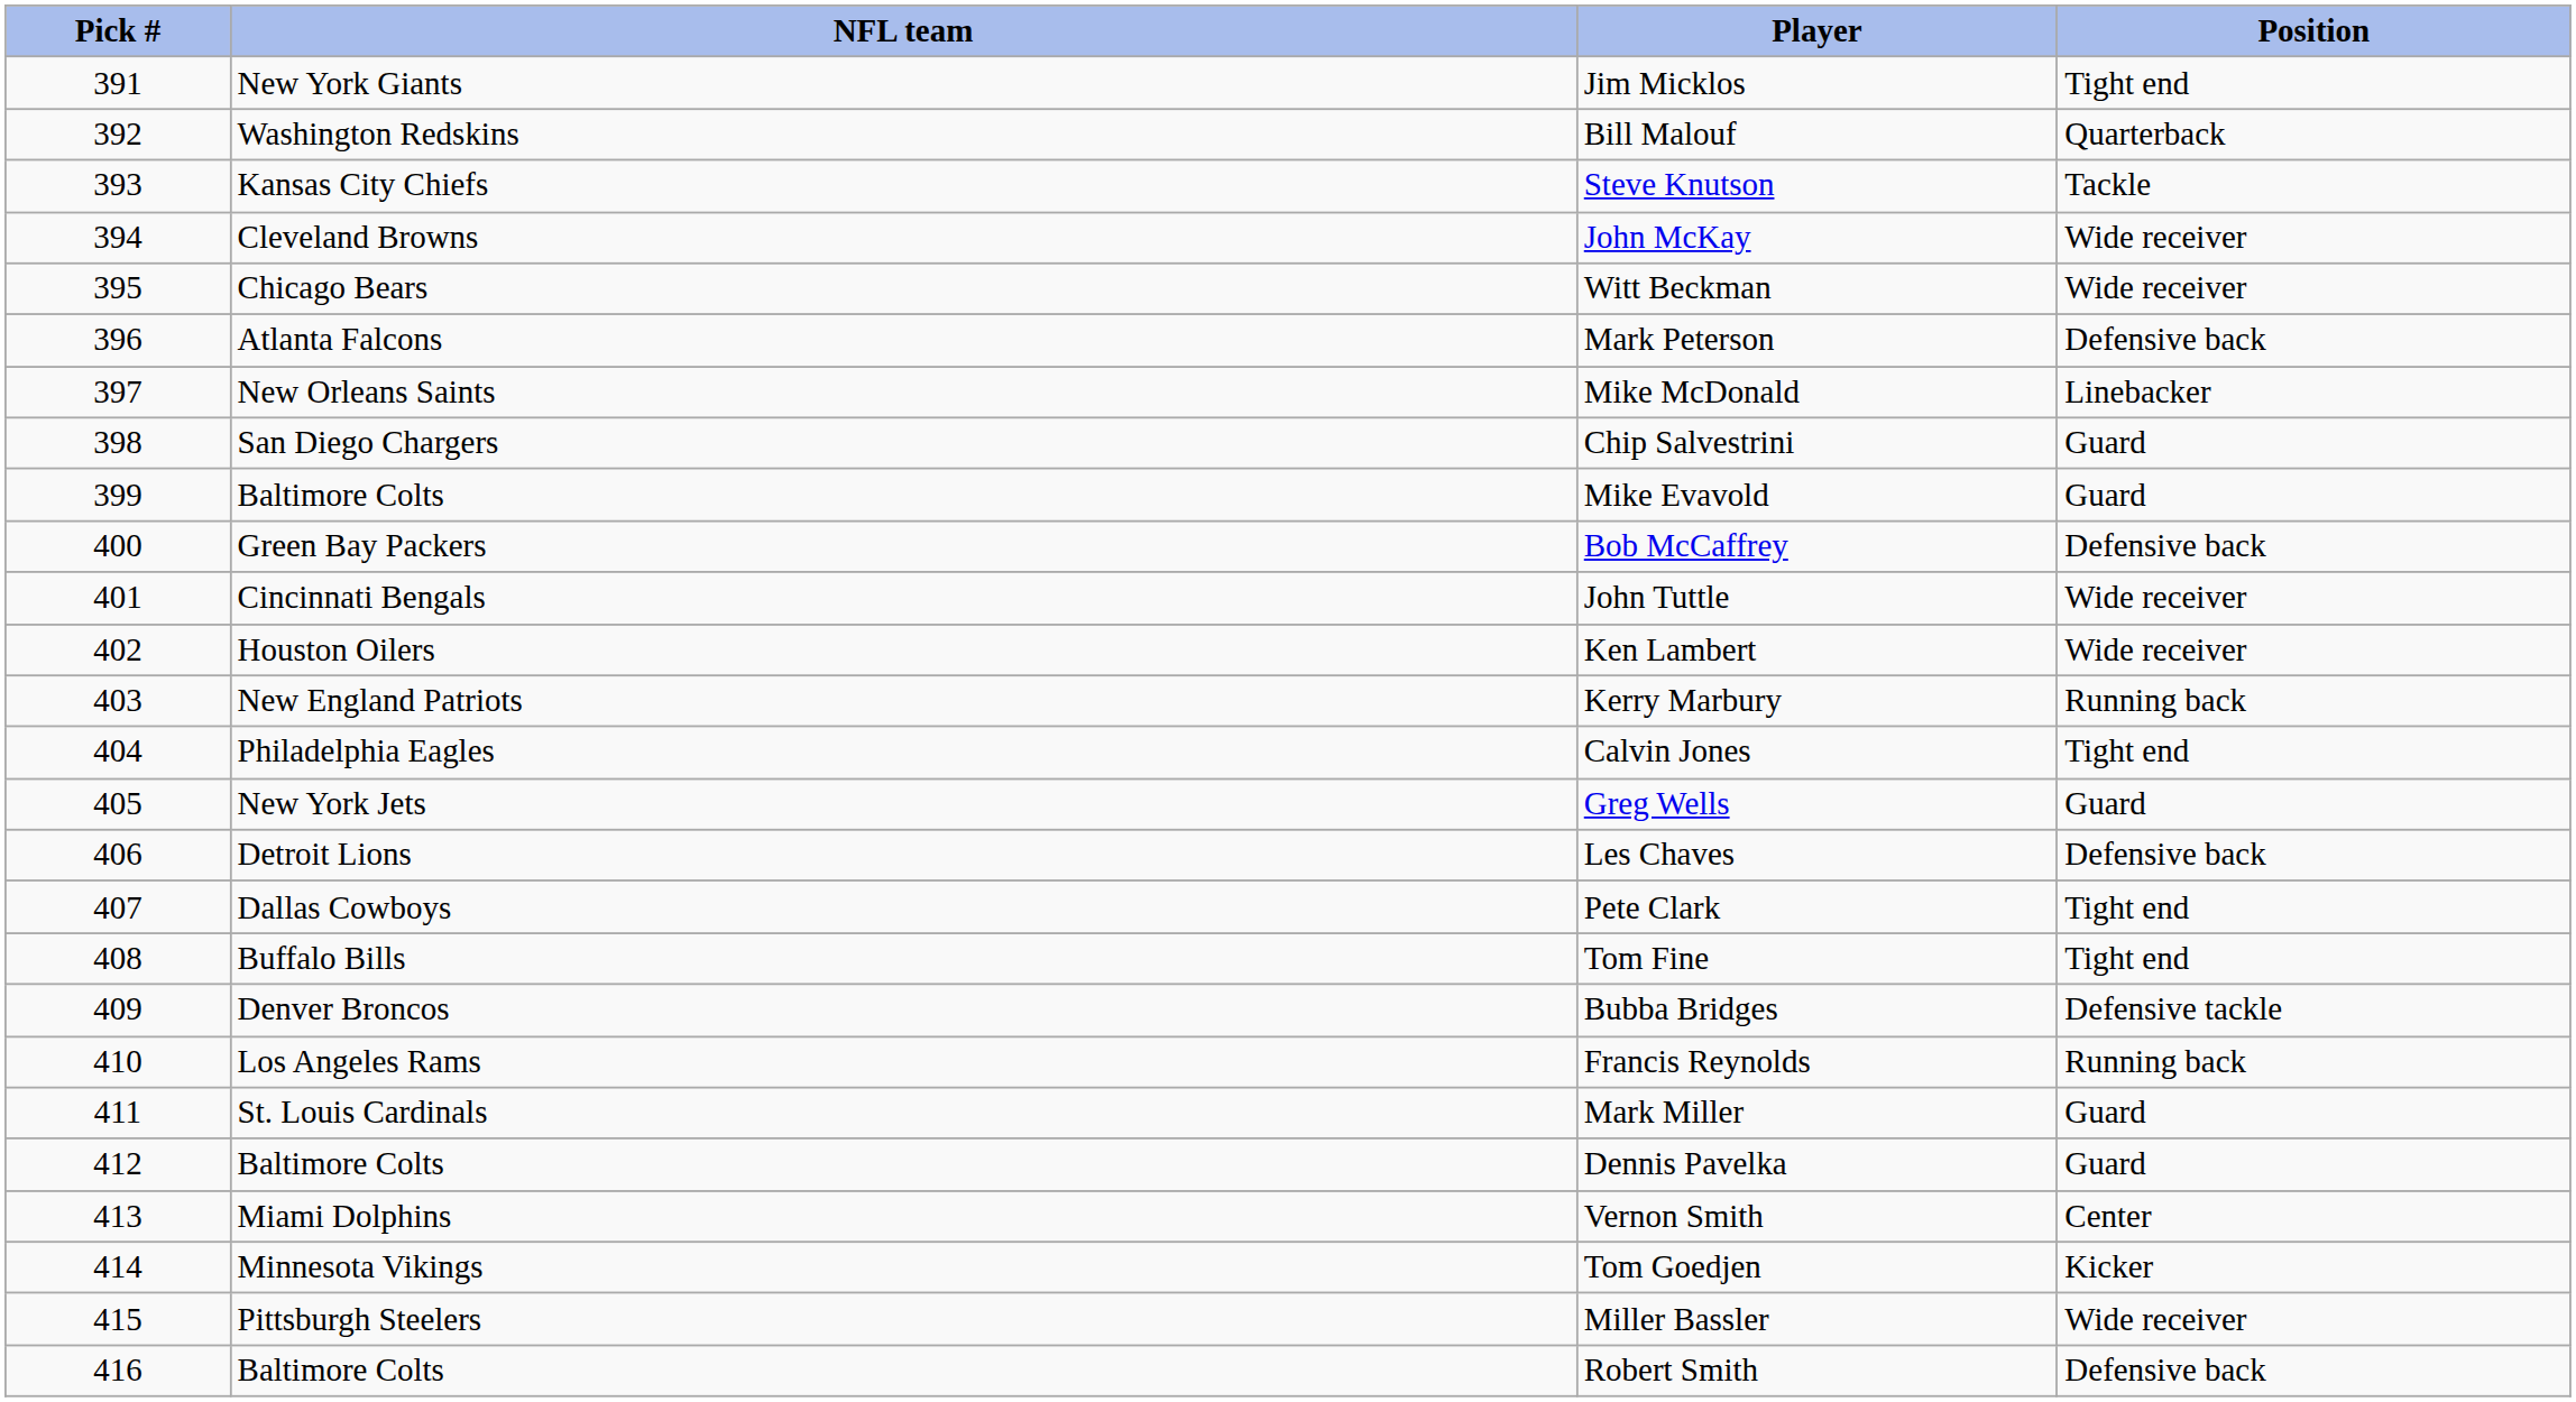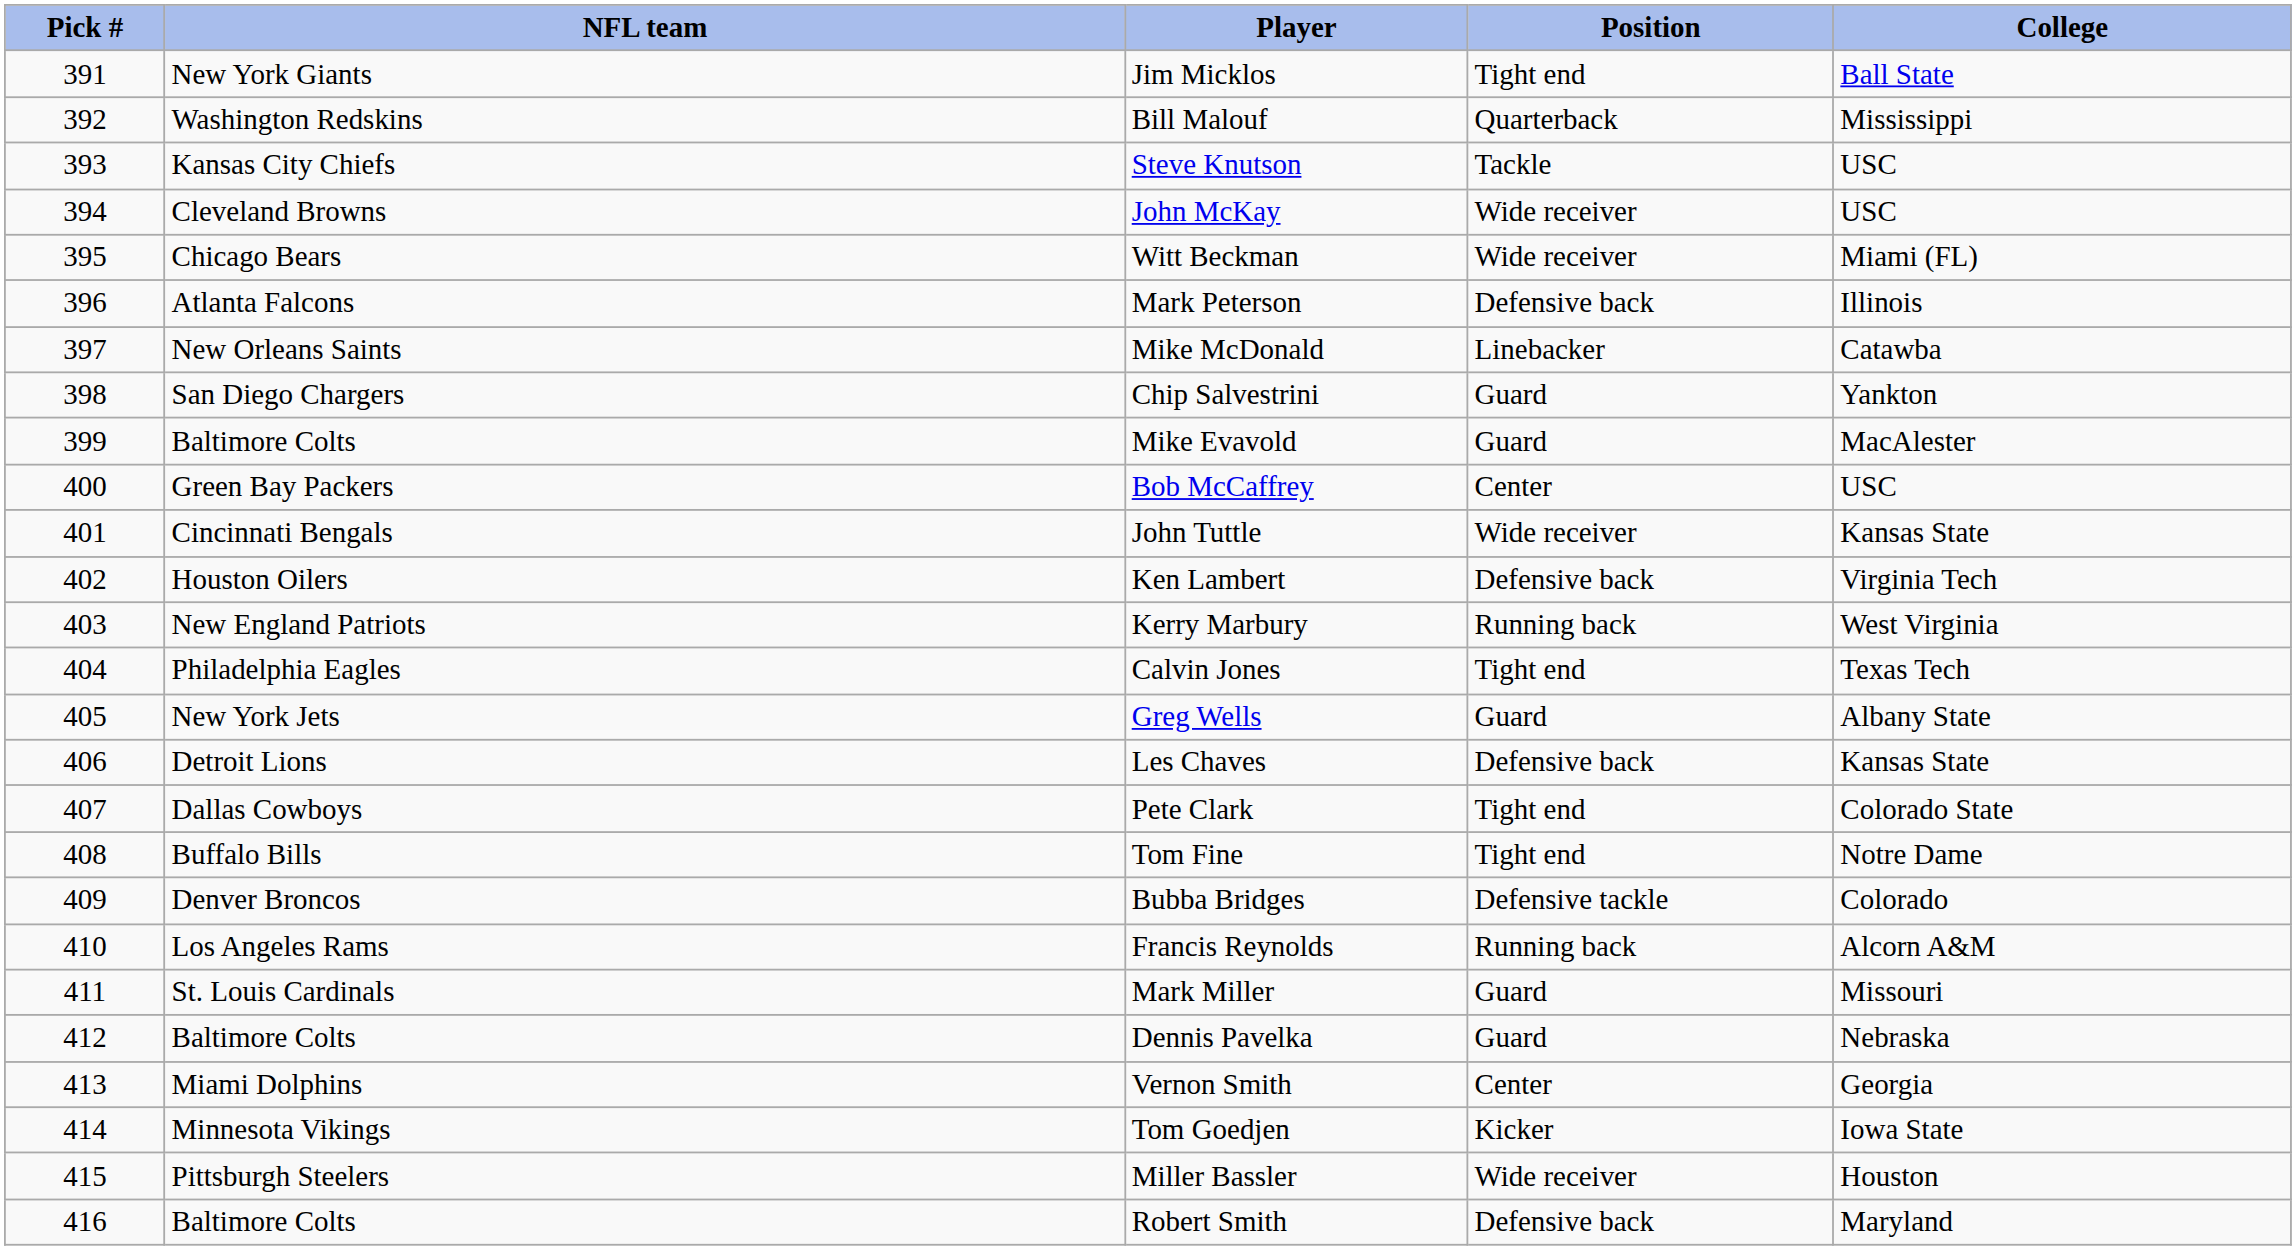 <table class="wikitable sortable sortable" style="width: 100%">
 <tr>
 <th style="background:#A8BDEC;" width=7%>Pick #</th>
 <th width=42% style="background:#A8BDEC;">NFL team</th>
 <th width=15% style="background:#A8BDEC;">Player</th>
 <th width=16% style="background:#A8BDEC;">Position</th>
+<th width=20% style="background:#A8BDEC;">College</th>
 </tr>
 <tr>
 <td align=center>391</td>
 <td>New York Giants</td>
 <td>Jim Micklos</td>
 <td>Tight end</td>
+<td><a href='#'>Ball State</a></td>
 </tr>
 <tr>
 <td align=center>392</td>
 <td>Washington Redskins</td>
 <td>Bill Malouf</td>
 <td>Quarterback</td>
+<td>Mississippi</td>
 </tr>
 <tr>
 <td align=center>393</td>
 <td>Kansas City Chiefs</td>
 <td><a href='#'>Steve Knutson</a></td>
 <td>Tackle</td>
+<td>USC</td>
 </tr>
 <tr>
 <td align=center>394</td>
 <td>Cleveland Browns</td>
 <td><a href='#'>John McKay</a></td>
 <td>Wide receiver</td>
+<td>USC</td>
 </tr>
 <tr>
 <td align=center>395</td>
 <td>Chicago Bears</td>
 <td>Witt Beckman</td>
 <td>Wide receiver</td>
+<td>Miami (FL)</td>
 </tr>
 <tr>
 <td align=center>396</td>
 <td>Atlanta Falcons</td>
 <td>Mark Peterson</td>
 <td>Defensive back</td>
+<td>Illinois</td>
 </tr>
 <tr>
 <td align=center>397</td>
 <td>New Orleans Saints</td>
 <td>Mike McDonald</td>
 <td>Linebacker</td>
+<td>Catawba</td>
 </tr>
 <tr>
 <td align=center>398</td>
 <td>San Diego Chargers</td>
 <td>Chip Salvestrini</td>
 <td>Guard</td>
+<td>Yankton</td>
 </tr>
 <tr>
 <td align=center>399</td>
 <td>Baltimore Colts</td>
 <td>Mike Evavold</td>
 <td>Guard</td>
+<td>MacAlester</td>
 </tr>
 <tr>
 <td align=center>400</td>
 <td>Green Bay Packers</td>
 <td><a href='#'>Bob McCaffrey</a></td>
-<td>Defensive back</td>
+<td>Center</td>
+<td>USC</td>
 </tr>
 <tr>
 <td align=center>401</td>
 <td>Cincinnati Bengals</td>
 <td>John Tuttle</td>
 <td>Wide receiver</td>
+<td>Kansas State</td>
 </tr>
 <tr>
 <td align=center>402</td>
 <td>Houston Oilers</td>
 <td>Ken Lambert</td>
-<td>Wide receiver</td>
+<td>Defensive back</td>
+<td>Virginia Tech</td>
 </tr>
 <tr>
 <td align=center>403</td>
 <td>New England Patriots</td>
 <td>Kerry Marbury</td>
 <td>Running back</td>
+<td>West Virginia</td>
 </tr>
 <tr>
 <td align=center>404</td>
 <td>Philadelphia Eagles</td>
 <td>Calvin Jones</td>
 <td>Tight end</td>
+<td>Texas Tech</td>
 </tr>
 <tr>
 <td align=center>405</td>
 <td>New York Jets</td>
 <td><a href='#'>Greg Wells</a></td>
 <td>Guard</td>
+<td>Albany State</td>
 </tr>
 <tr>
 <td align=center>406</td>
 <td>Detroit Lions</td>
 <td>Les Chaves</td>
 <td>Defensive back</td>
+<td>Kansas State</td>
 </tr>
 <tr>
 <td align=center>407</td>
 <td>Dallas Cowboys</td>
 <td>Pete Clark</td>
 <td>Tight end</td>
+<td>Colorado State</td>
 </tr>
 <tr>
 <td align=center>408</td>
 <td>Buffalo Bills</td>
 <td>Tom Fine</td>
 <td>Tight end</td>
+<td>Notre Dame</td>
 </tr>
 <tr>
 <td align=center>409</td>
 <td>Denver Broncos</td>
 <td>Bubba Bridges</td>
 <td>Defensive tackle</td>
+<td>Colorado</td>
 </tr>
 <tr>
 <td align=center>410</td>
 <td>Los Angeles Rams</td>
 <td>Francis Reynolds</td>
 <td>Running back</td>
+<td>Alcorn A&M</td>
 </tr>
 <tr>
 <td align=center>411</td>
 <td>St. Louis Cardinals</td>
 <td>Mark Miller</td>
 <td>Guard</td>
+<td>Missouri</td>
 </tr>
 <tr>
 <td align=center>412</td>
 <td>Baltimore Colts</td>
 <td>Dennis Pavelka</td>
 <td>Guard</td>
+<td>Nebraska</td>
 </tr>
 <tr>
 <td align=center>413</td>
 <td>Miami Dolphins</td>
 <td>Vernon Smith</td>
 <td>Center</td>
+<td>Georgia</td>
 </tr>
 <tr>
 <td align=center>414</td>
 <td>Minnesota Vikings</td>
 <td>Tom Goedjen</td>
 <td>Kicker</td>
+<td>Iowa State</td>
 </tr>
 <tr>
 <td align=center>415</td>
 <td>Pittsburgh Steelers</td>
 <td>Miller Bassler</td>
 <td>Wide receiver</td>
+<td>Houston</td>
 </tr>
 <tr>
 <td align=center>416</td>
 <td>Baltimore Colts</td>
 <td>Robert Smith</td>
 <td>Defensive back</td>
+<td>Maryland</td>
 </tr>
 </table>
